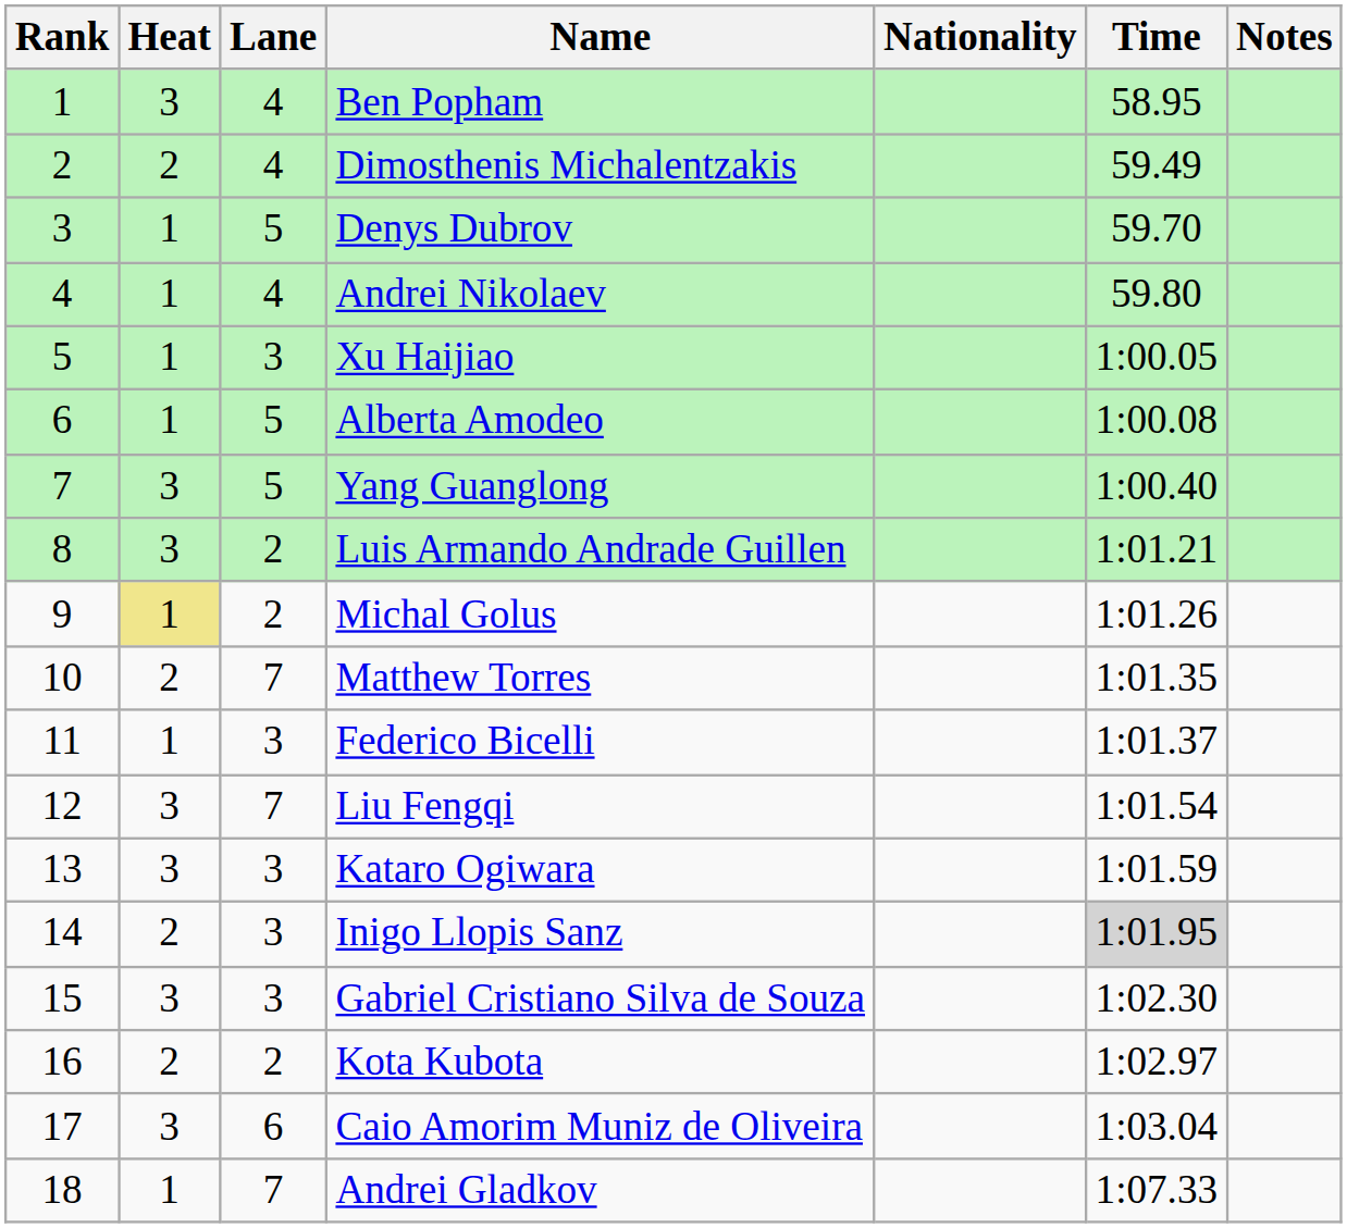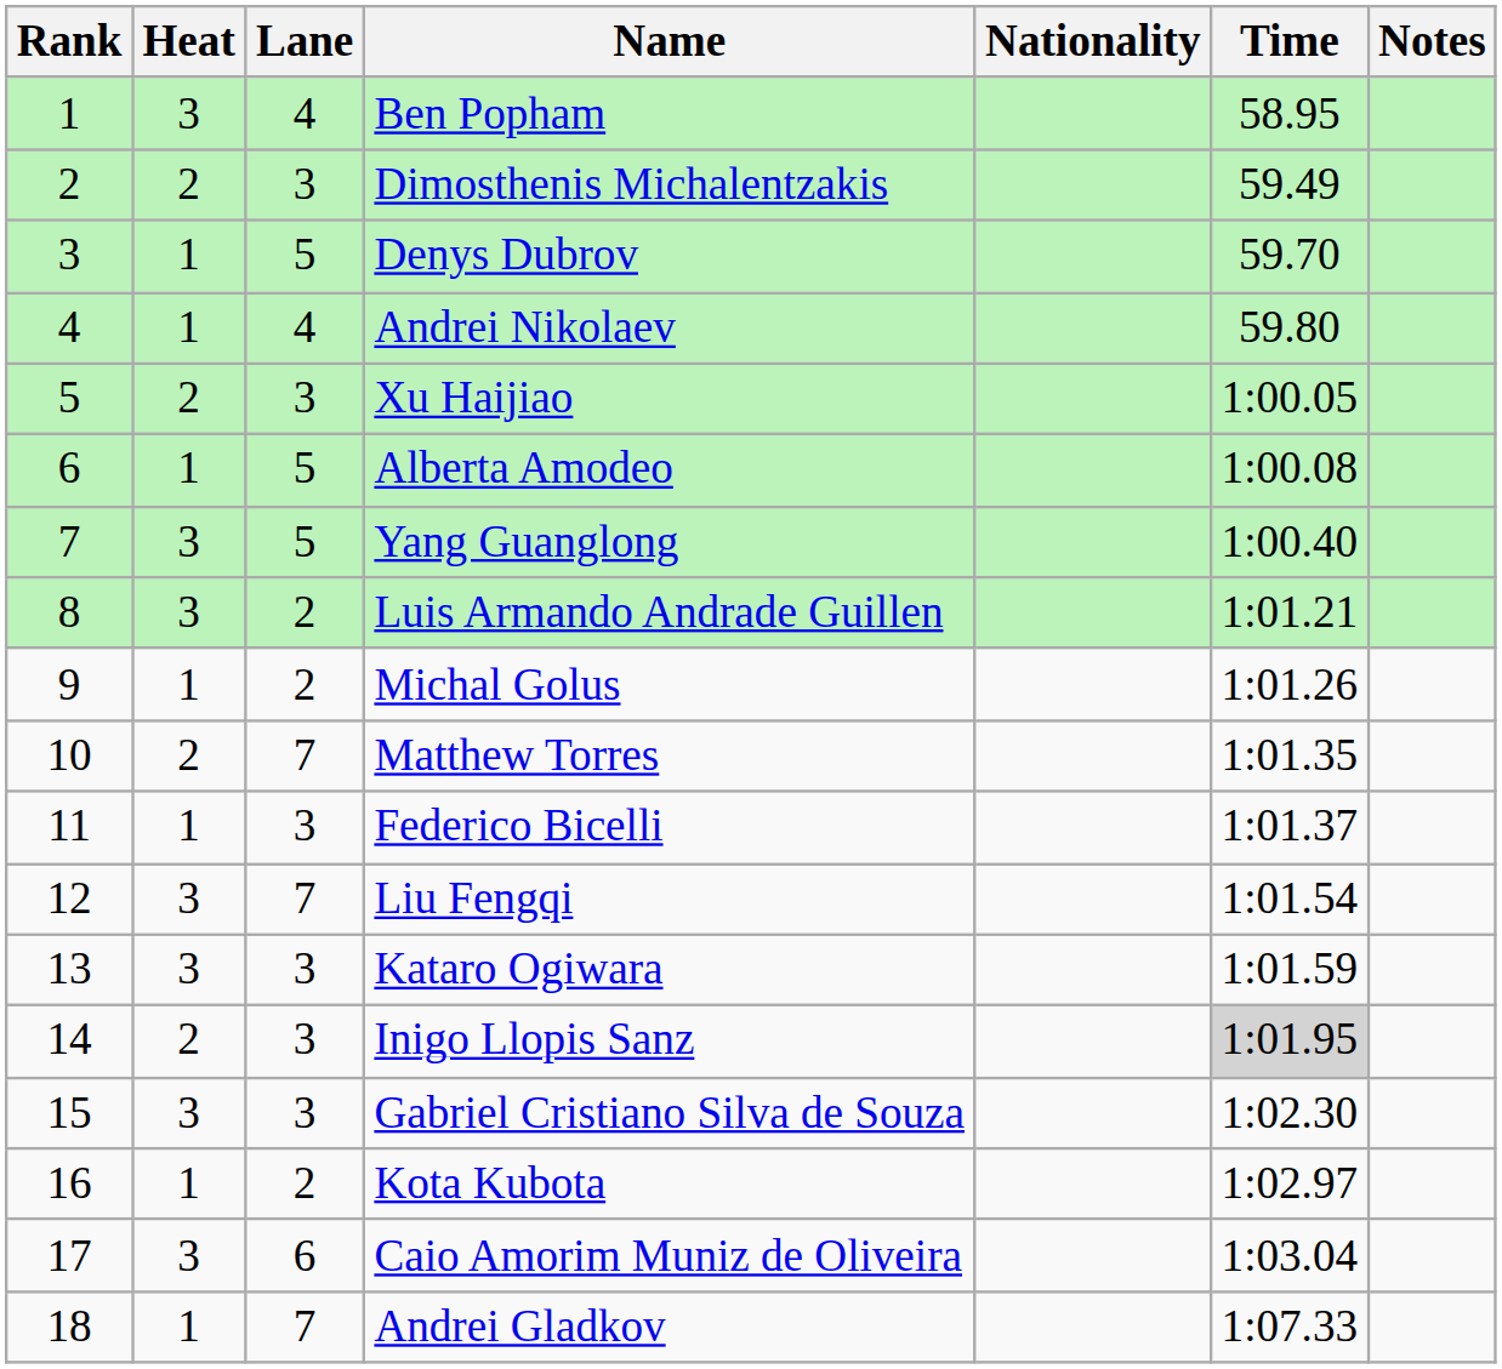 <table class="wikitable sortable" style="text-align:center">
 <tr>
 <th>Rank</th>
 <th>Heat</th>
 <th>Lane</th>
 <th>Name</th>
 <th>Nationality</th>
 <th>Time</th>
 <th>Notes</th>
 </tr>
 <tr bgcolor=bbf3bb>
 <td>1</td>
 <td>3</td>
 <td>4</td>
 <td align=left><a href='#'>Ben Popham</a></td>
 <td align=left></td>
 <td>58.95</td>
 <td></td>
 </tr>
 <tr bgcolor=bbf3bb>
 <td>2</td>
 <td>2</td>
-<td>4</td>
+<td>3</td>
 <td align=left><a href='#'>Dimosthenis Michalentzakis</a></td>
 <td align=left></td>
 <td>59.49</td>
 <td></td>
 </tr>
 <tr bgcolor=bbf3bb>
 <td>3</td>
 <td>1</td>
 <td>5</td>
 <td align=left><a href='#'>Denys Dubrov</a></td>
 <td align=left></td>
 <td>59.70</td>
 <td></td>
 </tr>
 <tr bgcolor=bbf3bb>
 <td>4</td>
 <td>1</td>
 <td>4</td>
 <td align=left><a href='#'>Andrei Nikolaev</a></td>
 <td align=left></td>
 <td>59.80</td>
 <td></td>
 </tr>
 <tr bgcolor=bbf3bb>
 <td>5</td>
-<td>1</td>
+<td>2</td>
 <td>3</td>
 <td align=left><a href='#'>Xu Haijiao</a></td>
 <td align=left></td>
 <td>1:00.05</td>
 <td></td>
 </tr>
 <tr bgcolor=bbf3bb>
 <td>6</td>
 <td>1</td>
 <td>5</td>
 <td align=left><a href='#'>Alberta Amodeo</a></td>
 <td align=left></td>
 <td>1:00.08</td>
 <td></td>
 </tr>
 <tr bgcolor=bbf3bb>
 <td>7</td>
 <td>3</td>
 <td>5</td>
 <td align=left><a href='#'>Yang Guanglong</a></td>
 <td align=left></td>
 <td>1:00.40</td>
 <td></td>
 </tr>
 <tr bgcolor=bbf3bb>
 <td>8</td>
 <td>3</td>
 <td>2</td>
 <td align=left><a href='#'>Luis Armando Andrade Guillen</a></td>
 <td align=left></td>
 <td>1:01.21</td>
 <td></td>
 </tr>
 <tr>
 <td>9</td>
-<td style="background: khaki;">1</td>
+<td>1</td>
 <td>2</td>
 <td align=left><a href='#'>Michal Golus</a></td>
 <td align=left></td>
 <td>1:01.26</td>
 <td></td>
 </tr>
 <tr>
 <td>10</td>
 <td>2</td>
 <td>7</td>
 <td align=left><a href='#'>Matthew Torres</a></td>
 <td align=left></td>
 <td>1:01.35</td>
 <td></td>
 </tr>
 <tr>
 <td>11</td>
 <td>1</td>
 <td>3</td>
 <td align=left><a href='#'>Federico Bicelli</a></td>
 <td align=left></td>
 <td>1:01.37</td>
 <td></td>
 </tr>
 <tr>
 <td>12</td>
 <td>3</td>
 <td>7</td>
 <td align=left><a href='#'>Liu Fengqi</a></td>
 <td align=left></td>
 <td>1:01.54</td>
 <td></td>
 </tr>
 <tr>
 <td>13</td>
 <td>3</td>
 <td>3</td>
 <td align=left><a href='#'>Kataro Ogiwara</a></td>
 <td align=left></td>
 <td>1:01.59</td>
 <td></td>
 </tr>
 <tr>
 <td>14</td>
 <td>2</td>
 <td>3</td>
 <td align=left><a href='#'>Inigo Llopis Sanz</a></td>
 <td align=left></td>
 <td style="background: lightgrey;">1:01.95</td>
 <td></td>
 </tr>
 <tr>
 <td>15</td>
 <td>3</td>
 <td>3</td>
 <td align=left><a href='#'>Gabriel Cristiano Silva de Souza</a></td>
 <td align=left></td>
 <td>1:02.30</td>
 <td></td>
 </tr>
 <tr>
 <td>16</td>
-<td>2</td>
+<td>1</td>
 <td>2</td>
 <td align=left><a href='#'>Kota Kubota</a></td>
 <td align=left></td>
 <td>1:02.97</td>
 <td></td>
 </tr>
 <tr>
 <td>17</td>
 <td>3</td>
 <td>6</td>
 <td align=left><a href='#'>Caio Amorim Muniz de Oliveira</a></td>
 <td align=left></td>
 <td>1:03.04</td>
 <td></td>
 </tr>
 <tr>
 <td>18</td>
 <td>1</td>
 <td>7</td>
 <td align=left><a href='#'>Andrei Gladkov</a></td>
 <td align=left></td>
 <td>1:07.33</td>
 <td></td>
 </tr>
 </table>
